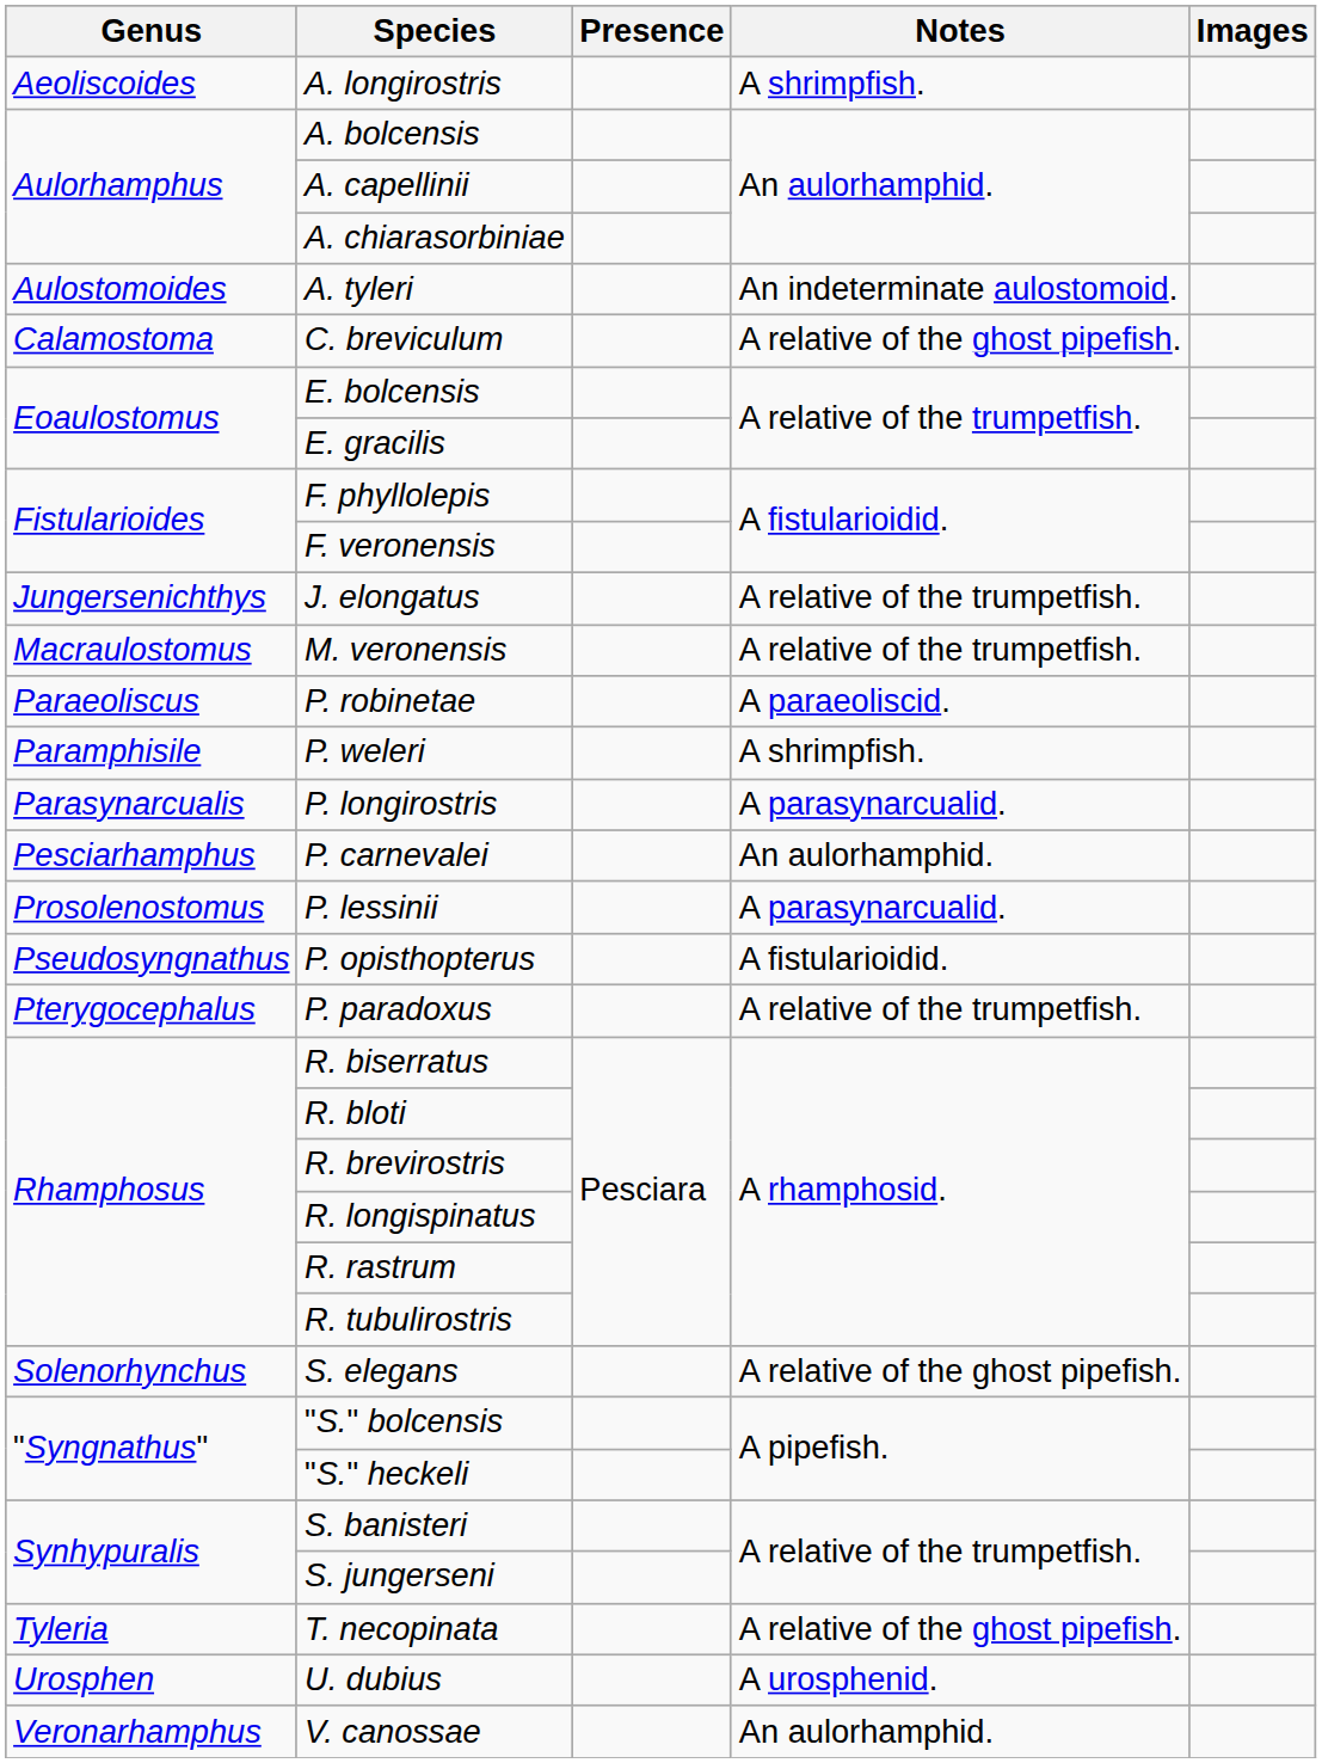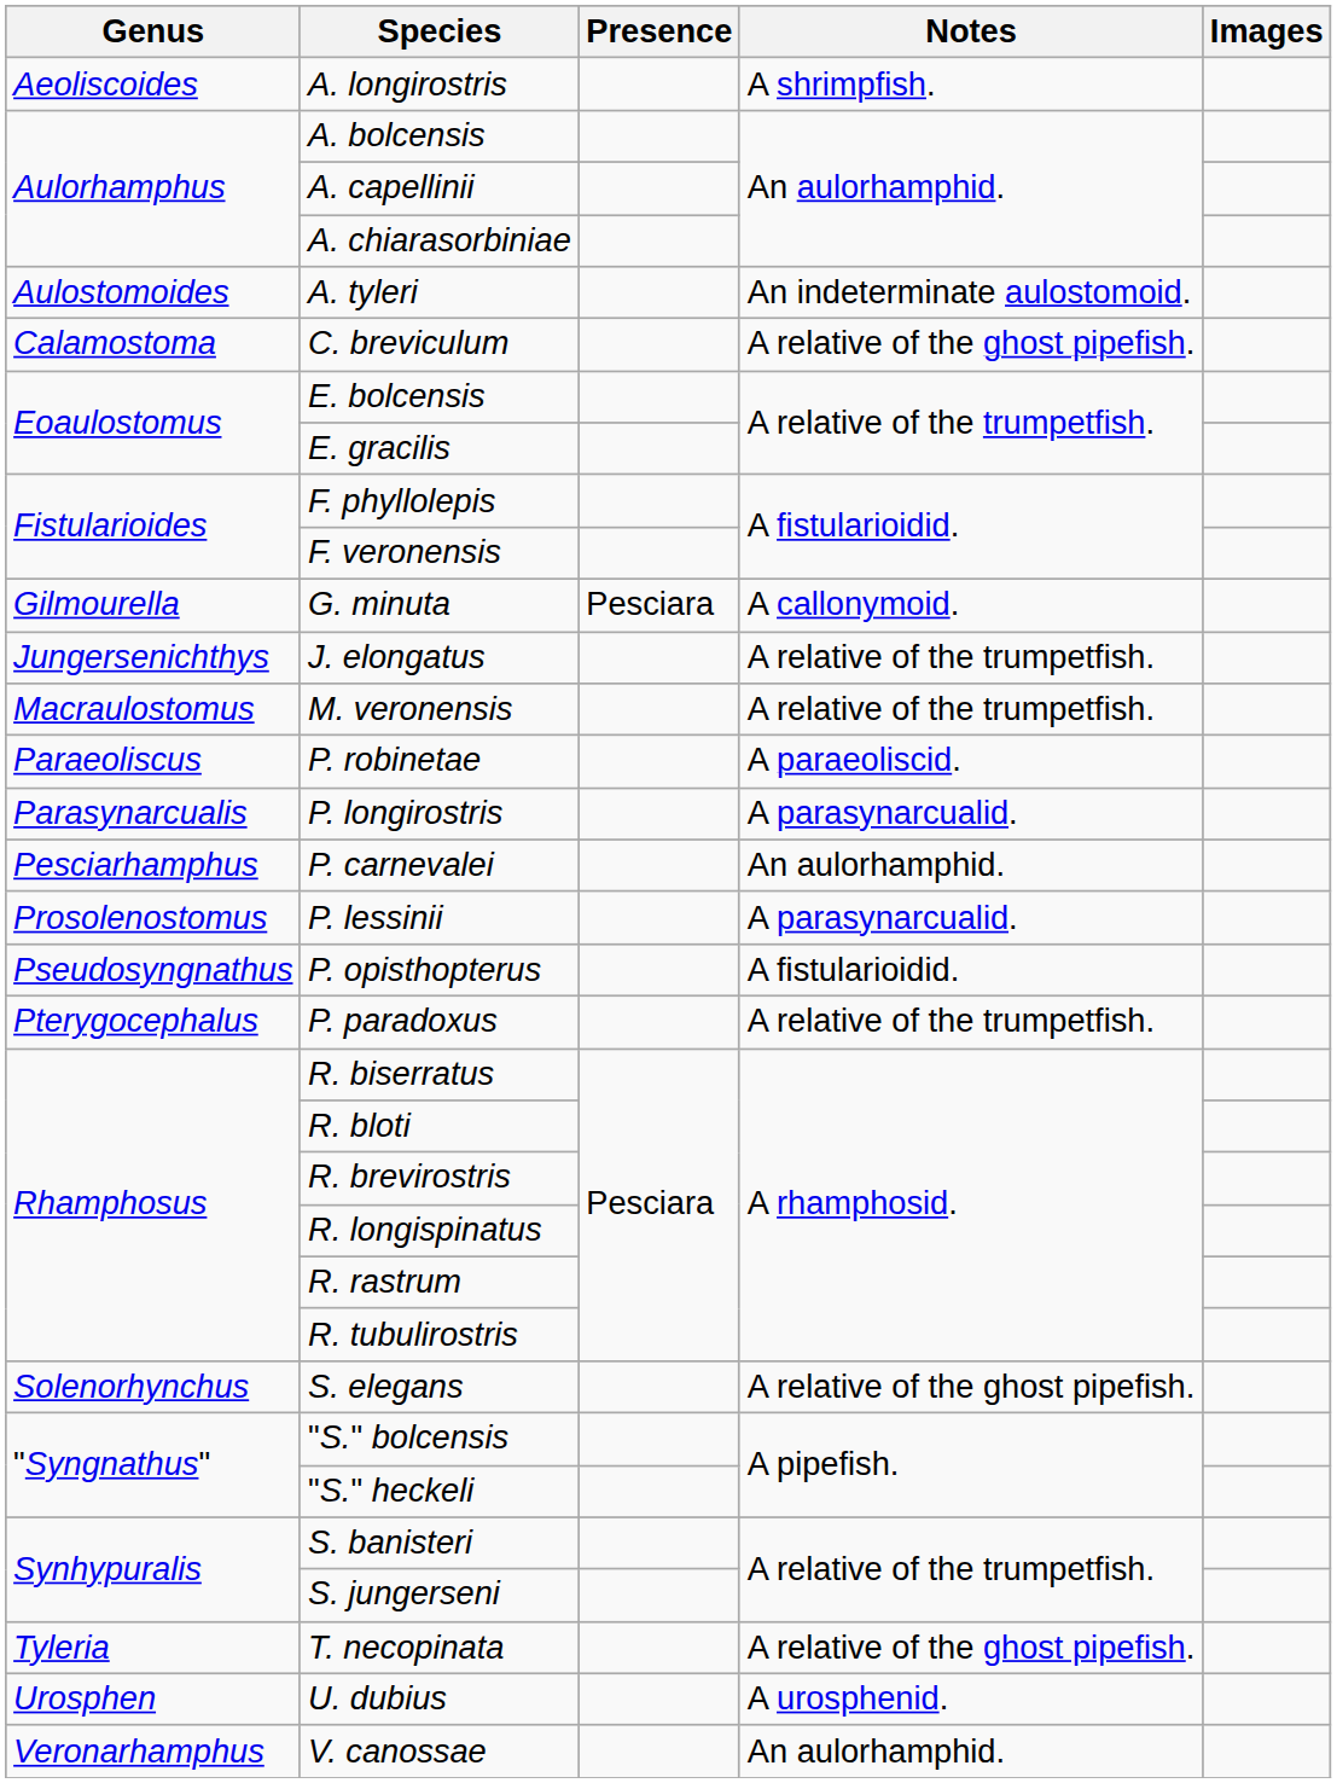 <table class="wikitable" align="center">
 <tr>
 <th>Genus</th>
 <th>Species</th>
 <th>Presence</th>
 <th>Notes</th>
 <th>Images</th>
 </tr>
 <tr>
 <td><em><a href='#'>Aeoliscoides</a></em></td>
 <td><em>A. longirostris</em></td>
 <td></td>
 <td>A <a href='#'>shrimpfish</a>.</td>
 <td></td>
 </tr>
 <tr>
 <td rowspan="3"><em><a href='#'>Aulorhamphus</a></em></td>
 <td><em>A. bolcensis</em></td>
 <td></td>
 <td rowspan="3">An <a href='#'>aulorhamphid</a>.</td>
 <td></td>
 </tr>
 <tr>
 <td><em>A. capellinii</em></td>
 <td></td>
 <td></td>
 </tr>
 <tr>
 <td><em>A. chiarasorbiniae</em></td>
 <td></td>
 <td></td>
 </tr>
 <tr>
 <td><em><a href='#'>Aulostomoides</a></em></td>
 <td><em>A. tyleri</em></td>
 <td></td>
 <td>An indeterminate <a href='#'>aulostomoid</a>.</td>
 <td></td>
 </tr>
 <tr>
 <td><em><a href='#'>Calamostoma</a></em></td>
 <td><em>C. breviculum</em></td>
 <td></td>
 <td>A relative of the <a href='#'>ghost pipefish</a>.</td>
 <td></td>
 </tr>
 <tr>
 <td rowspan="2"><em><a href='#'>Eoaulostomus</a></em></td>
 <td><em>E. bolcensis</em></td>
 <td></td>
 <td rowspan="2">A relative of the <a href='#'>trumpetfish</a>.</td>
 <td></td>
 </tr>
 <tr>
 <td><em>E. gracilis</em></td>
 <td></td>
 <td></td>
 </tr>
 <tr>
 <td rowspan="2"><em><a href='#'>Fistularioides</a></em></td>
 <td><em>F. phyllolepis</em></td>
 <td></td>
 <td rowspan="2">A <a href='#'>fistularioidid</a>.</td>
 <td></td>
 </tr>
 <tr>
 <td><em>F. veronensis</em></td>
 <td></td>
 <td></td>
 </tr>
 <tr>
+<td><em><a href='#'>Gilmourella</a></em></td>
+<td><em>G. minuta</em></td>
+<td>Pesciara</td>
+<td>A <a href='#'>callonymoid</a>.</td>
+<td></td>
+</tr>
+<tr>
 <td><em><a href='#'>Jungersenichthys</a></em></td>
 <td><em>J. elongatus</em></td>
 <td></td>
 <td>A relative of the trumpetfish.</td>
 <td></td>
 </tr>
 <tr>
 <td><em><a href='#'>Macraulostomus</a></em></td>
 <td><em>M. veronensis</em></td>
 <td></td>
 <td>A relative of the trumpetfish.</td>
 <td></td>
 </tr>
 <tr>
 <td><em><a href='#'>Paraeoliscus</a></em></td>
 <td><em>P. robinetae</em></td>
 <td></td>
 <td>A <a href='#'>paraeoliscid</a>.</td>
-<td></td>
-</tr>
-<tr>
-<td><em><a href='#'>Paramphisile</a></em></td>
-<td><em>P. weleri</em></td>
-<td></td>
-<td>A shrimpfish.</td>
 <td></td>
 </tr>
 <tr>
 <td><em><a href='#'>Parasynarcualis</a></em></td>
 <td><em>P. longirostris</em></td>
 <td></td>
 <td>A <a href='#'>parasynarcualid</a>.</td>
 <td></td>
 </tr>
 <tr>
 <td><em><a href='#'>Pesciarhamphus</a></em></td>
 <td><em>P. carnevalei</em></td>
 <td></td>
 <td>An aulorhamphid.</td>
 <td></td>
 </tr>
 <tr>
 <td><em><a href='#'>Prosolenostomus</a></em></td>
 <td><em>P. lessinii</em></td>
 <td></td>
 <td>A <a href='#'>parasynarcualid</a>.</td>
 <td></td>
 </tr>
 <tr>
 <td><em><a href='#'>Pseudosyngnathus</a></em></td>
 <td><em>P. opisthopterus</em></td>
 <td></td>
 <td>A fistularioidid.</td>
 <td></td>
 </tr>
 <tr>
 <td><em><a href='#'>Pterygocephalus</a></em></td>
 <td><em>P. paradoxus</em></td>
 <td></td>
 <td>A relative of the trumpetfish.</td>
 <td></td>
 </tr>
 <tr>
 <td rowspan="6"><em><a href='#'>Rhamphosus</a></em></td>
 <td><em>R. biserratus</em></td>
 <td rowspan="6">Pesciara</td>
 <td rowspan="6">A <a href='#'>rhamphosid</a>.</td>
 <td></td>
 </tr>
 <tr>
 <td><em>R. bloti</em></td>
 <td></td>
 </tr>
 <tr>
 <td><em>R. brevirostris</em></td>
 <td></td>
 </tr>
 <tr>
 <td><em>R. longispinatus</em></td>
 <td></td>
 </tr>
 <tr>
 <td><em>R. rastrum</em></td>
 <td></td>
 </tr>
 <tr>
 <td><em>R. tubulirostris</em></td>
 <td></td>
 </tr>
 <tr>
 <td><em><a href='#'>Solenorhynchus</a></em></td>
 <td><em>S. elegans</em></td>
 <td></td>
 <td>A relative of the ghost pipefish.</td>
 <td></td>
 </tr>
 <tr>
 <td rowspan="2">"<em><a href='#'>Syngnathus</a></em>"</td>
 <td>"<em>S.</em>" <em>bolcensis</em></td>
 <td></td>
 <td rowspan="2">A pipefish.</td>
 <td></td>
 </tr>
 <tr>
 <td>"<em>S.</em>" <em>heckeli</em></td>
 <td></td>
 <td></td>
 </tr>
 <tr>
 <td rowspan="2"><em><a href='#'>Synhypuralis</a></em></td>
 <td><em>S. banisteri</em></td>
 <td></td>
 <td rowspan="2">A relative of the trumpetfish.</td>
 <td></td>
 </tr>
 <tr>
 <td><em>S. jungerseni</em></td>
 <td></td>
 <td></td>
 </tr>
 <tr>
 <td><em><a href='#'>Tyleria</a></em></td>
 <td><em>T. necopinata</em></td>
 <td></td>
 <td>A relative of the <a href='#'>ghost pipefish</a>.</td>
 <td></td>
 </tr>
 <tr>
 <td><em><a href='#'>Urosphen</a></em></td>
 <td><em>U. dubius</em></td>
 <td></td>
 <td>A <a href='#'>urosphenid</a>.</td>
 <td></td>
 </tr>
 <tr>
 <td><em><a href='#'>Veronarhamphus</a></em></td>
 <td><em>V. canossae</em></td>
 <td></td>
 <td>An aulorhamphid.</td>
 <td></td>
 </tr>
 </table>
